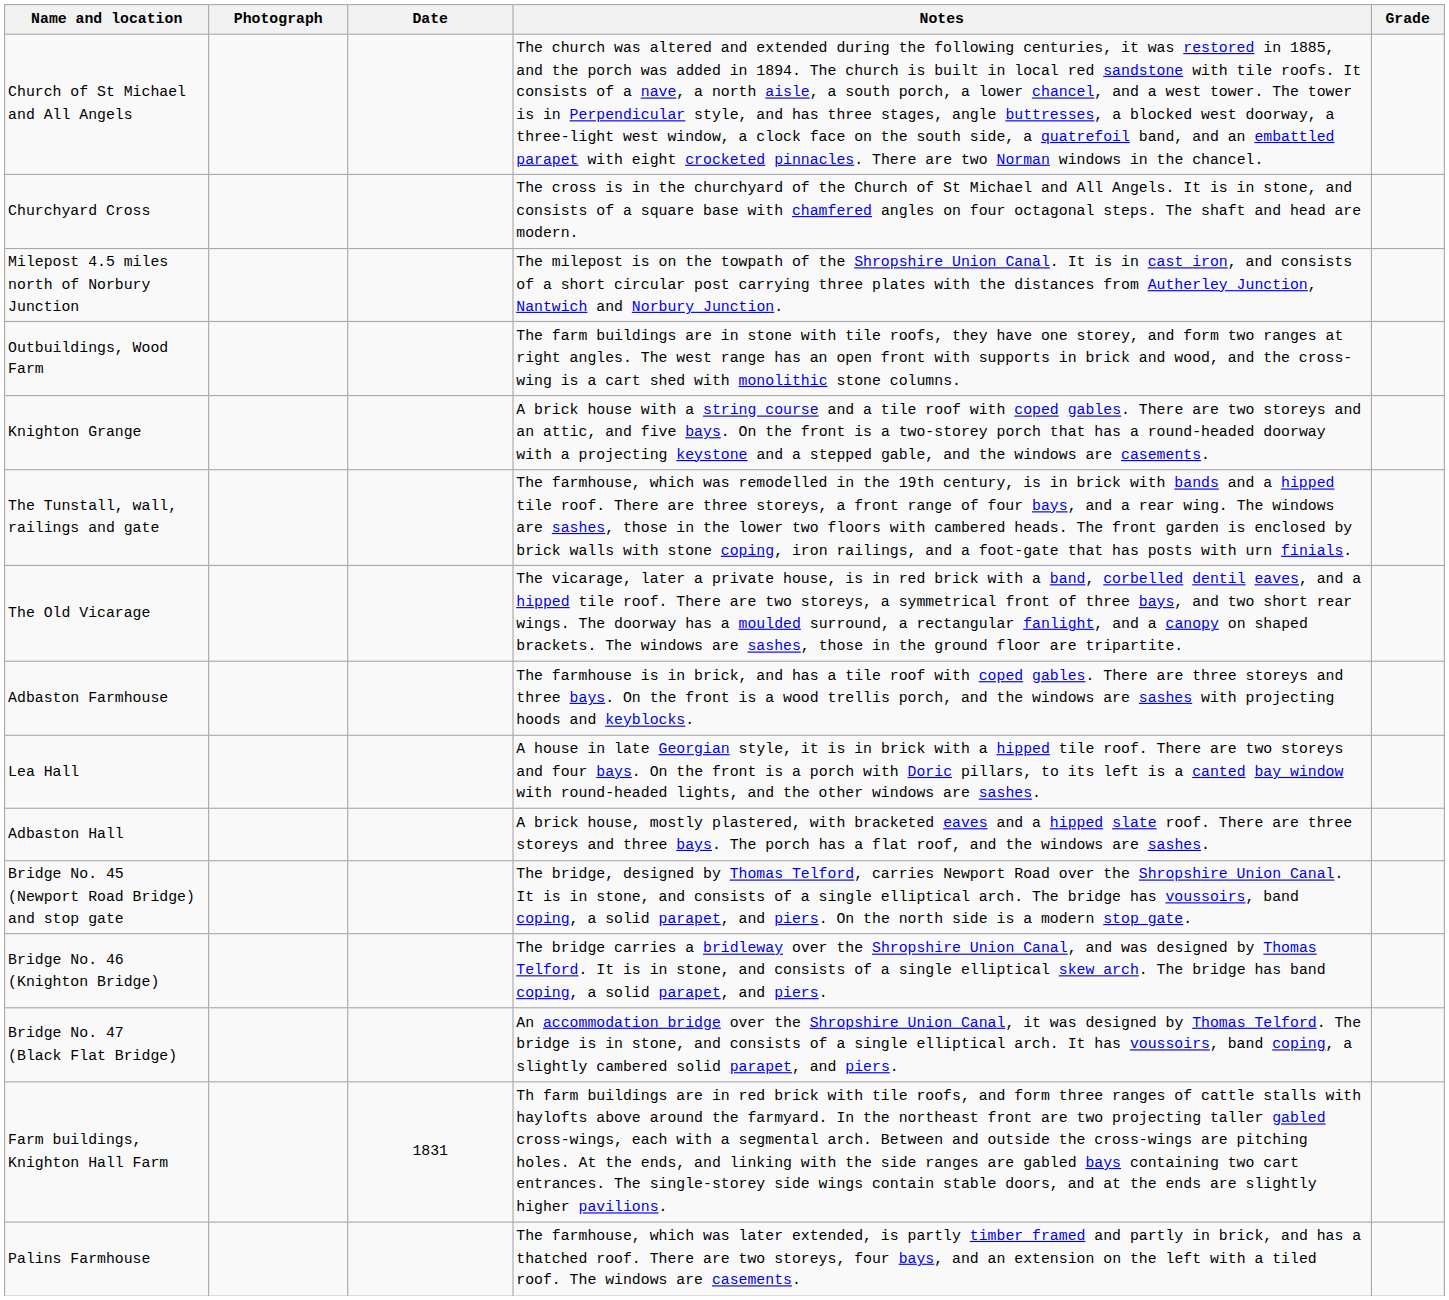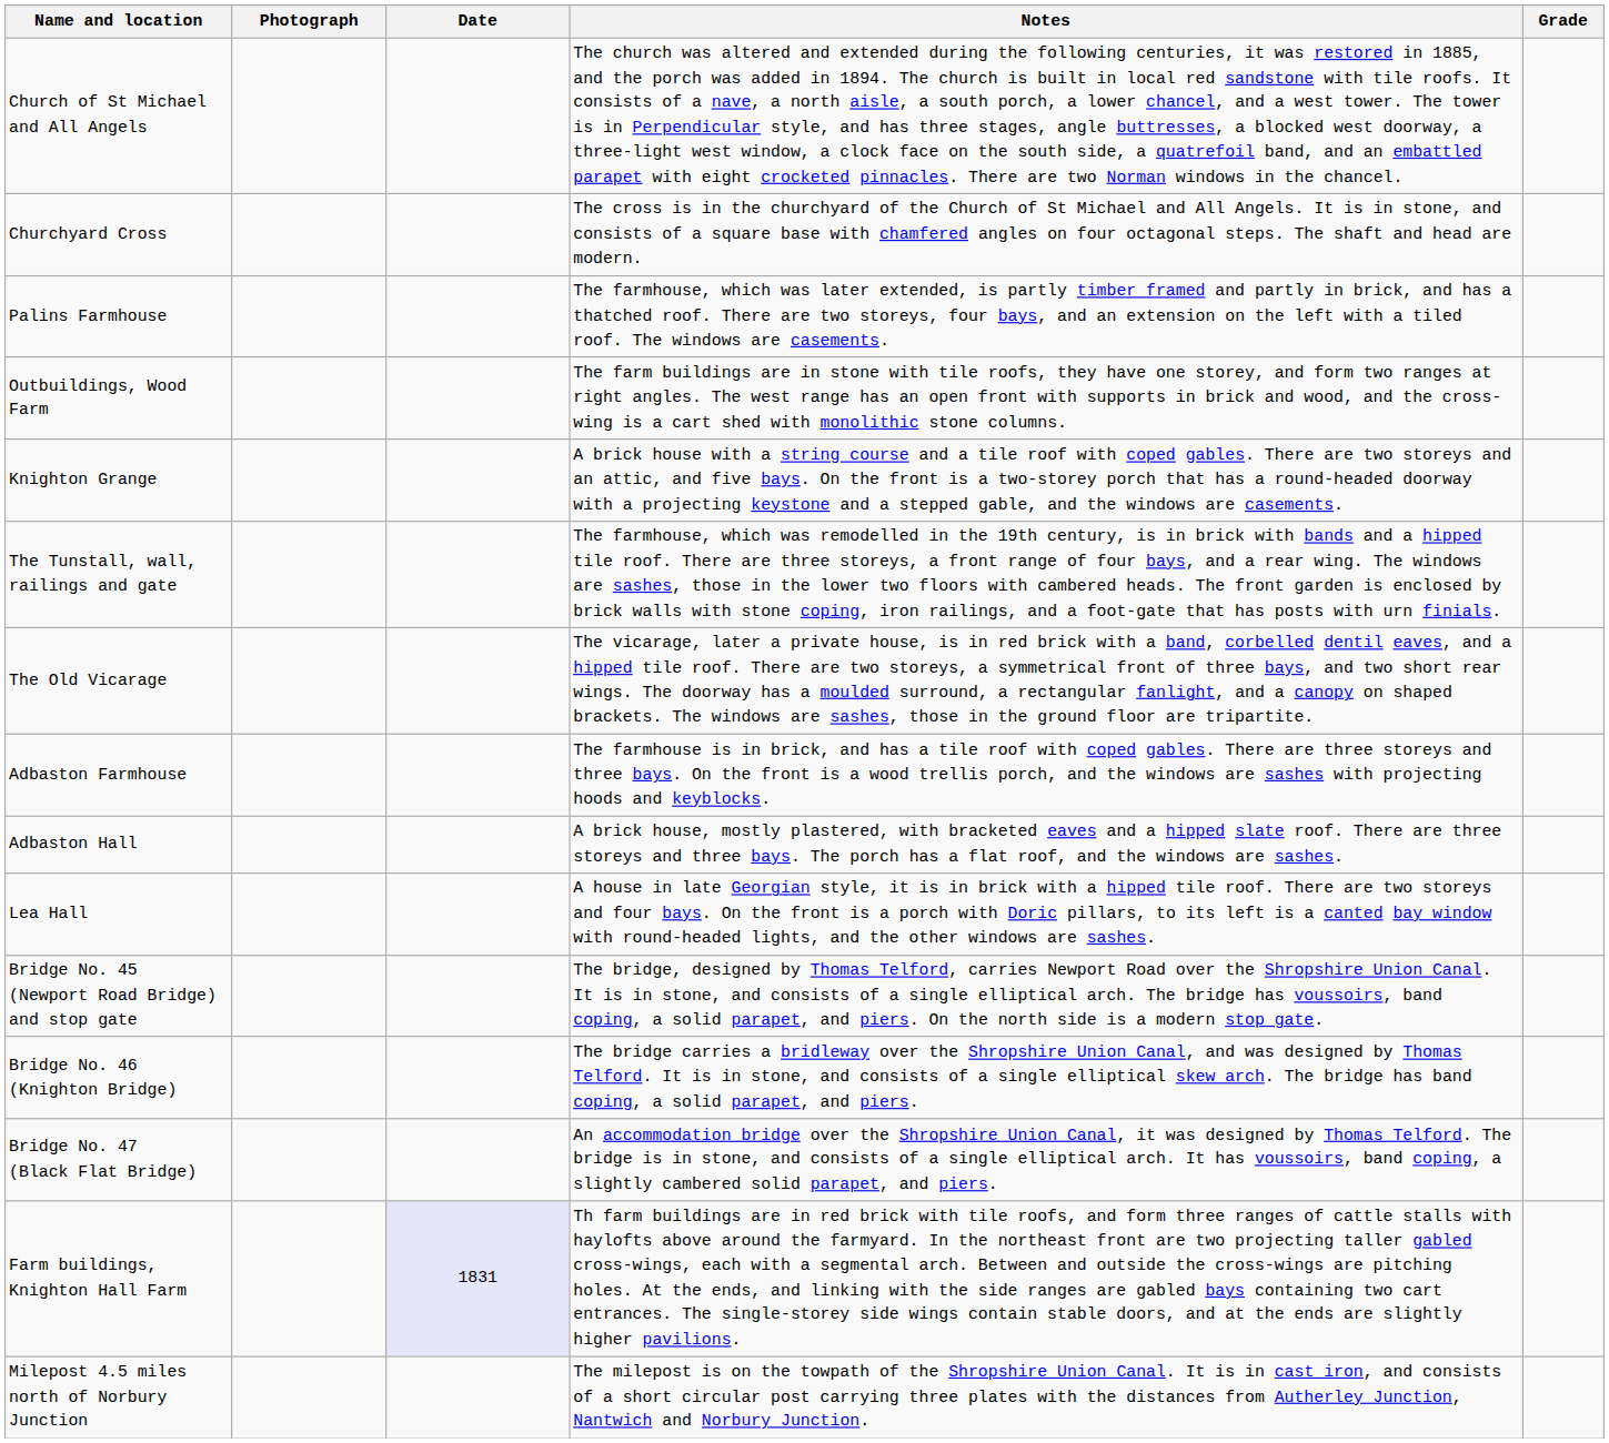 <table class="wikitable sortable plainrowheaders" style="width:100%; border:0; text-align:left; line-height:150%;">
 <tr>
 <th scope="col"  style="width:150px">Name and location</th>
 <th scope="col"  style="width:100px" class="unsortable">Photograph</th>
 <th scope="col"  style="width:120px">Date</th>
 <th scope="col"  style="width:650px" class="unsortable">Notes</th>
 <th scope="col"  style="width:50px">Grade</th>
 </tr>
 <tr>
 <td>Church of St Michael and All Angels<br><small></small></td>
 <td></td>
 <td align="center"></td>
 <td>The church was altered and extended during the following centuries, it was <a href='#'>restored</a> in 1885, and the porch was added in 1894.  The church is built in local red <a href='#'>sandstone</a> with tile roofs.  It consists of a <a href='#'>nave</a>, a north <a href='#'>aisle</a>, a south porch, a lower <a href='#'>chancel</a>, and a west tower.  The tower is in <a href='#'>Perpendicular</a> style, and has three stages, angle <a href='#'>buttresses</a>, a blocked west doorway, a three-light west window, a clock face on the south side, a <a href='#'>quatrefoil</a> band, and an <a href='#'>embattled</a> <a href='#'>parapet</a> with eight <a href='#'>crocketed</a> <a href='#'>pinnacles</a>.  There are two <a href='#'>Norman</a> windows in the chancel.</td>
 <td align="center" ></td>
 </tr>
 <tr>
 <td>Churchyard Cross<br><small></small></td>
 <td></td>
 <td align="center"></td>
 <td>The cross is in the churchyard of the Church of St Michael and All Angels.  It is in stone, and consists of a square base with <a href='#'>chamfered</a> angles on four octagonal steps.  The shaft and head are modern.</td>
 <td align="center" ></td>
 </tr>
 <tr>
-<td>Milepost 4.5 miles north of Norbury Junction<br><small></small></td>
+<td>Palins Farmhouse<br><small></small></td>
 <td></td>
 <td align="center"></td>
-<td>The milepost is on the towpath of the <a href='#'>Shropshire Union Canal</a>.  It is in <a href='#'>cast iron</a>, and consists of a short circular post carrying three plates with the distances from <a href='#'>Autherley Junction</a>, <a href='#'>Nantwich</a> and <a href='#'>Norbury Junction</a>.</td>
+<td>The farmhouse, which was later extended, is partly <a href='#'>timber framed</a> and partly in brick, and has a thatched roof.  There are two storeys, four <a href='#'>bays</a>, and an extension on the left with a tiled roof.  The windows are <a href='#'>casements</a>.</td>
 <td align="center" ></td>
 </tr>
 <tr>
 <td>Outbuildings, Wood Farm<br><small></small></td>
 <td></td>
 <td align="center"></td>
 <td>The farm buildings are in stone with tile roofs, they have one storey, and form two ranges at right angles.  The west range has an open front with supports in brick and wood, and the cross-wing is a cart shed with <a href='#'>monolithic</a> stone columns.</td>
 <td align="center" ></td>
 </tr>
 <tr>
 <td>Knighton Grange<br><small></small></td>
 <td></td>
 <td align="center"></td>
 <td>A brick house with a <a href='#'>string course</a> and a tile roof with <a href='#'>coped</a> <a href='#'>gables</a>.  There are two storeys and an attic, and five <a href='#'>bays</a>.  On the front is a two-storey porch that has a round-headed doorway with a projecting <a href='#'>keystone</a> and a stepped gable, and the windows are <a href='#'>casements</a>.</td>
 <td align="center" ></td>
 </tr>
 <tr>
 <td>The Tunstall, wall, railings and gate<br><small></small></td>
 <td></td>
 <td align="center"></td>
 <td>The farmhouse, which was remodelled in the 19th century, is in brick with <a href='#'>bands</a> and a <a href='#'>hipped</a> tile roof.  There are three storeys, a front range of four <a href='#'>bays</a>, and a rear wing.  The windows are <a href='#'>sashes</a>, those in the lower two floors with cambered heads.  The front garden is enclosed by brick walls with stone <a href='#'>coping</a>, iron railings, and a foot-gate that has posts with urn <a href='#'>finials</a>.</td>
 <td align="center" ></td>
 </tr>
 <tr>
 <td>The Old Vicarage<br><small></small></td>
 <td></td>
 <td align="center"></td>
 <td>The vicarage, later a private house, is in red brick with a <a href='#'>band</a>, <a href='#'>corbelled</a> <a href='#'>dentil</a> <a href='#'>eaves</a>, and a <a href='#'>hipped</a> tile roof.  There are two storeys, a symmetrical front of three <a href='#'>bays</a>, and two short rear wings.  The doorway has a <a href='#'>moulded</a> surround, a rectangular <a href='#'>fanlight</a>, and a <a href='#'>canopy</a> on shaped brackets.  The windows are <a href='#'>sashes</a>, those in the ground floor are tripartite.</td>
 <td align="center" ></td>
 </tr>
 <tr>
 <td>Adbaston Farmhouse<br><small></small></td>
 <td></td>
 <td align="center"></td>
 <td>The farmhouse is in brick, and has a tile roof with <a href='#'>coped</a> <a href='#'>gables</a>.  There are three storeys and three <a href='#'>bays</a>.  On the front is a wood trellis porch, and the windows are <a href='#'>sashes</a> with projecting hoods and <a href='#'>keyblocks</a>.</td>
 <td align="center" ></td>
 </tr>
 <tr>
+<td>Adbaston Hall<br><small></small></td>
+<td></td>
+<td align="center"></td>
+<td>A brick house, mostly plastered, with bracketed <a href='#'>eaves</a> and a <a href='#'>hipped</a> <a href='#'>slate</a> roof.  There are three storeys and three <a href='#'>bays</a>.  The porch has a flat roof, and the windows are <a href='#'>sashes</a>.</td>
+<td align="center" ></td>
+</tr>
+<tr>
 <td>Lea Hall<br><small></small></td>
 <td></td>
 <td align="center"></td>
 <td>A house in late <a href='#'>Georgian</a> style, it is in brick with a <a href='#'>hipped</a> tile roof.  There are two storeys and four <a href='#'>bays</a>.  On the front is a porch with <a href='#'>Doric</a> pillars, to its left is a <a href='#'>canted</a> <a href='#'>bay window</a> with round-headed lights, and the other windows are <a href='#'>sashes</a>.</td>
-<td align="center" ></td>
-</tr>
-<tr>
-<td>Adbaston Hall<br><small></small></td>
-<td></td>
-<td align="center"></td>
-<td>A brick house, mostly plastered, with bracketed <a href='#'>eaves</a> and a <a href='#'>hipped</a> <a href='#'>slate</a> roof.  There are three storeys and three <a href='#'>bays</a>.  The porch has a flat roof, and the windows are <a href='#'>sashes</a>.</td>
 <td align="center" ></td>
 </tr>
 <tr>
 <td>Bridge No. 45<br>(Newport Road Bridge) and stop gate<br><small></small></td>
 <td></td>
 <td align="center"></td>
 <td>The bridge, designed by <a href='#'>Thomas Telford</a>, carries Newport Road over the <a href='#'>Shropshire Union Canal</a>.   It is in stone, and consists of a single elliptical arch. The bridge has <a href='#'>voussoirs</a>, band <a href='#'>coping</a>, a solid <a href='#'>parapet</a>, and <a href='#'>piers</a>.  On the north side is a modern <a href='#'>stop gate</a>.</td>
 <td align="center" ></td>
 </tr>
 <tr>
 <td>Bridge No. 46<br>(Knighton Bridge)<br><small></small></td>
 <td></td>
 <td align="center"></td>
 <td>The bridge carries a <a href='#'>bridleway</a> over the <a href='#'>Shropshire Union Canal</a>, and was designed by <a href='#'>Thomas Telford</a>.  It is in stone, and consists of a single elliptical <a href='#'>skew arch</a>.  The bridge has band <a href='#'>coping</a>, a solid <a href='#'>parapet</a>, and <a href='#'>piers</a>.</td>
 <td align="center" ></td>
 </tr>
 <tr>
 <td>Bridge No. 47<br>(Black Flat Bridge)<br><small></small></td>
 <td></td>
 <td align="center"></td>
 <td>An <a href='#'>accommodation bridge</a> over the <a href='#'>Shropshire Union Canal</a>, it was designed by <a href='#'>Thomas Telford</a>.  The bridge is in stone, and consists of a single elliptical arch.  It has <a href='#'>voussoirs</a>, band <a href='#'>coping</a>, a slightly cambered solid <a href='#'>parapet</a>, and <a href='#'>piers</a>.</td>
 <td align="center" ></td>
 </tr>
 <tr>
 <td>Farm buildings, Knighton Hall Farm<br><small></small></td>
 <td></td>
-<td align="center">1831</td>
+<td align="center" style="background: lavender;">1831</td>
 <td>Th farm buildings are in red brick with tile roofs, and form three ranges of cattle stalls with haylofts above around the farmyard.  In the northeast front are two projecting taller <a href='#'>gabled</a> cross-wings, each with a segmental arch.  Between and outside the cross-wings are pitching holes.  At the ends, and linking with the side ranges are gabled <a href='#'>bays</a> containing two cart entrances.  The single-storey side wings contain stable doors, and at the ends are slightly higher <a href='#'>pavilions</a>.</td>
 <td align="center" ></td>
 </tr>
 <tr>
-<td>Palins Farmhouse<br><small></small></td>
+<td>Milepost 4.5 miles north of Norbury Junction<br><small></small></td>
 <td></td>
 <td align="center"></td>
-<td>The farmhouse, which was later extended, is partly <a href='#'>timber framed</a> and partly in brick, and has a thatched roof.  There are two storeys, four <a href='#'>bays</a>, and an extension on the left with a tiled roof.  The windows are <a href='#'>casements</a>.</td>
+<td>The milepost is on the towpath of the <a href='#'>Shropshire Union Canal</a>.  It is in <a href='#'>cast iron</a>, and consists of a short circular post carrying three plates with the distances from <a href='#'>Autherley Junction</a>, <a href='#'>Nantwich</a> and <a href='#'>Norbury Junction</a>.</td>
 <td align="center" ></td>
 </tr>
 <tr>
 </tr>
 </table>
